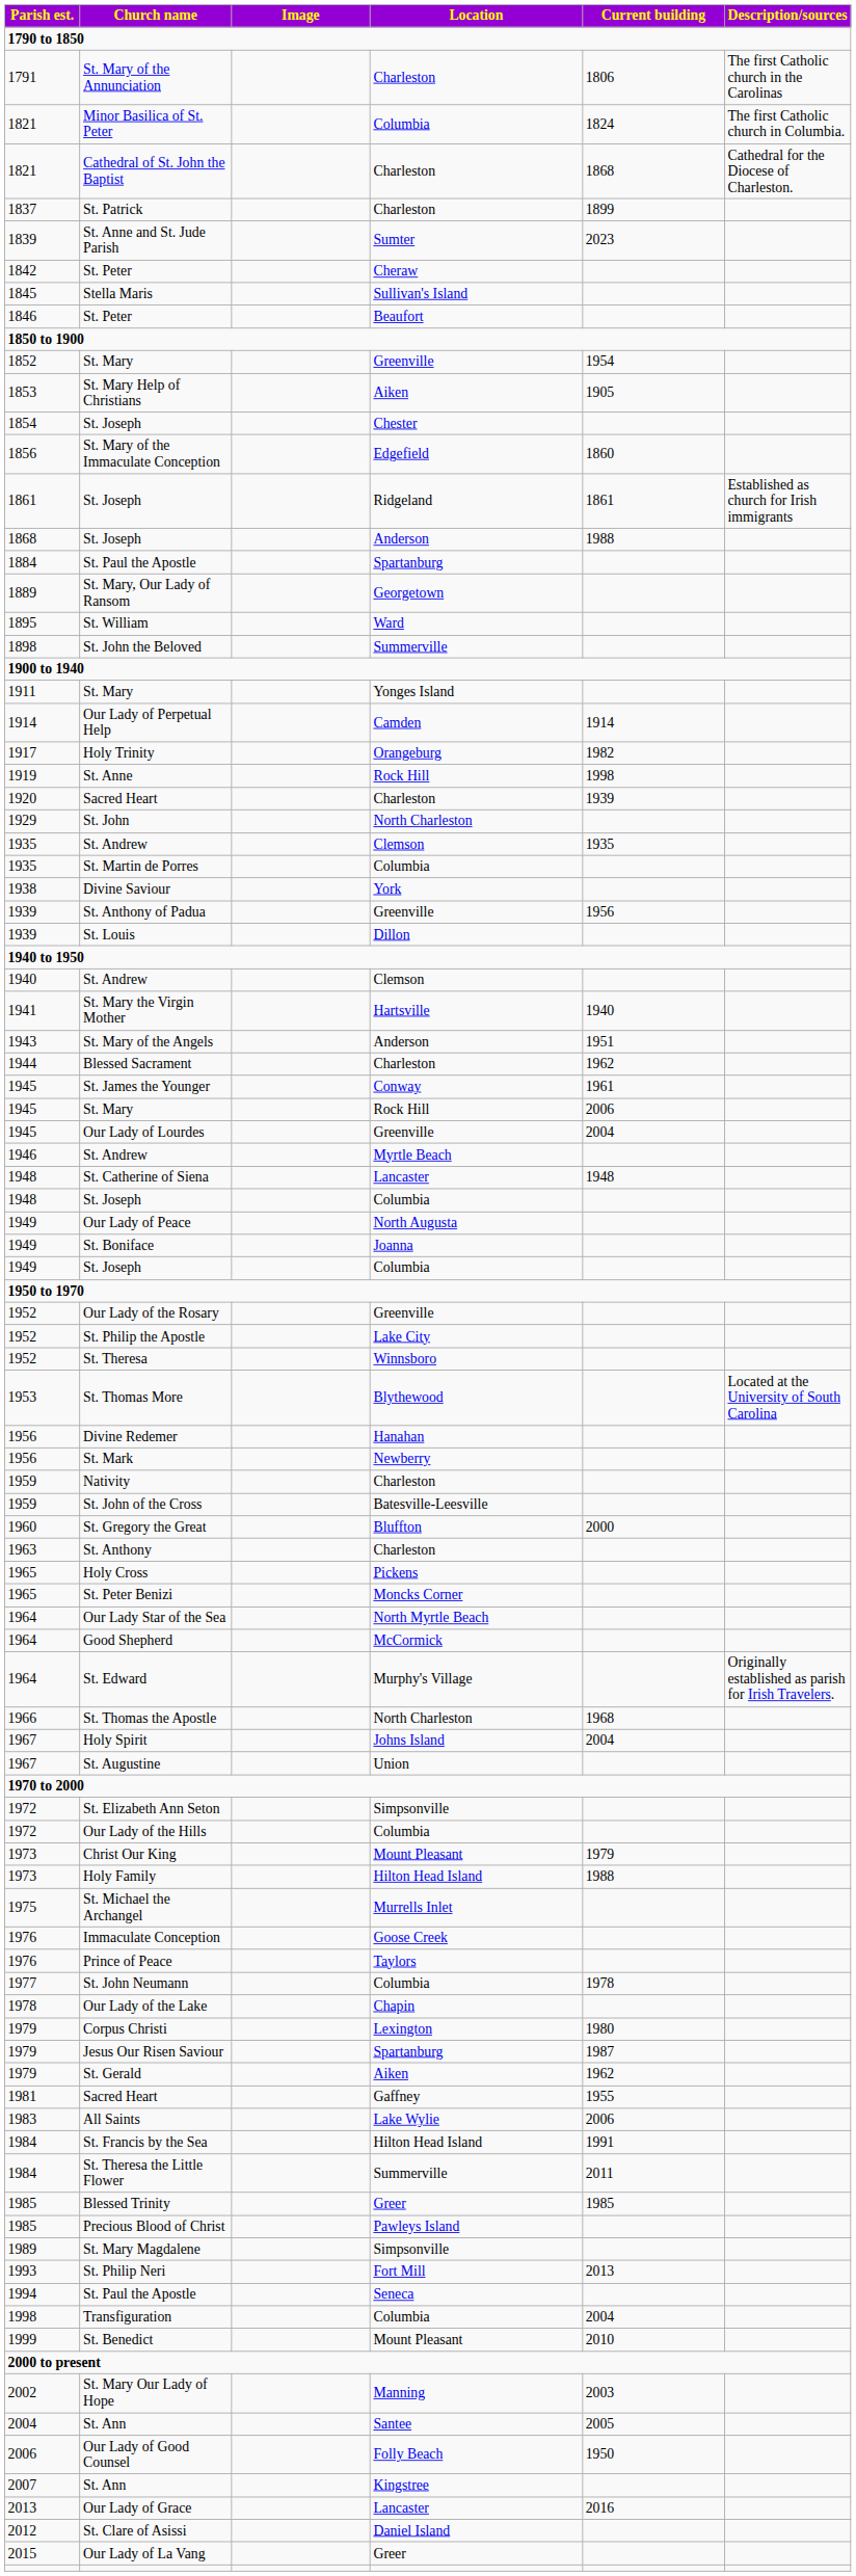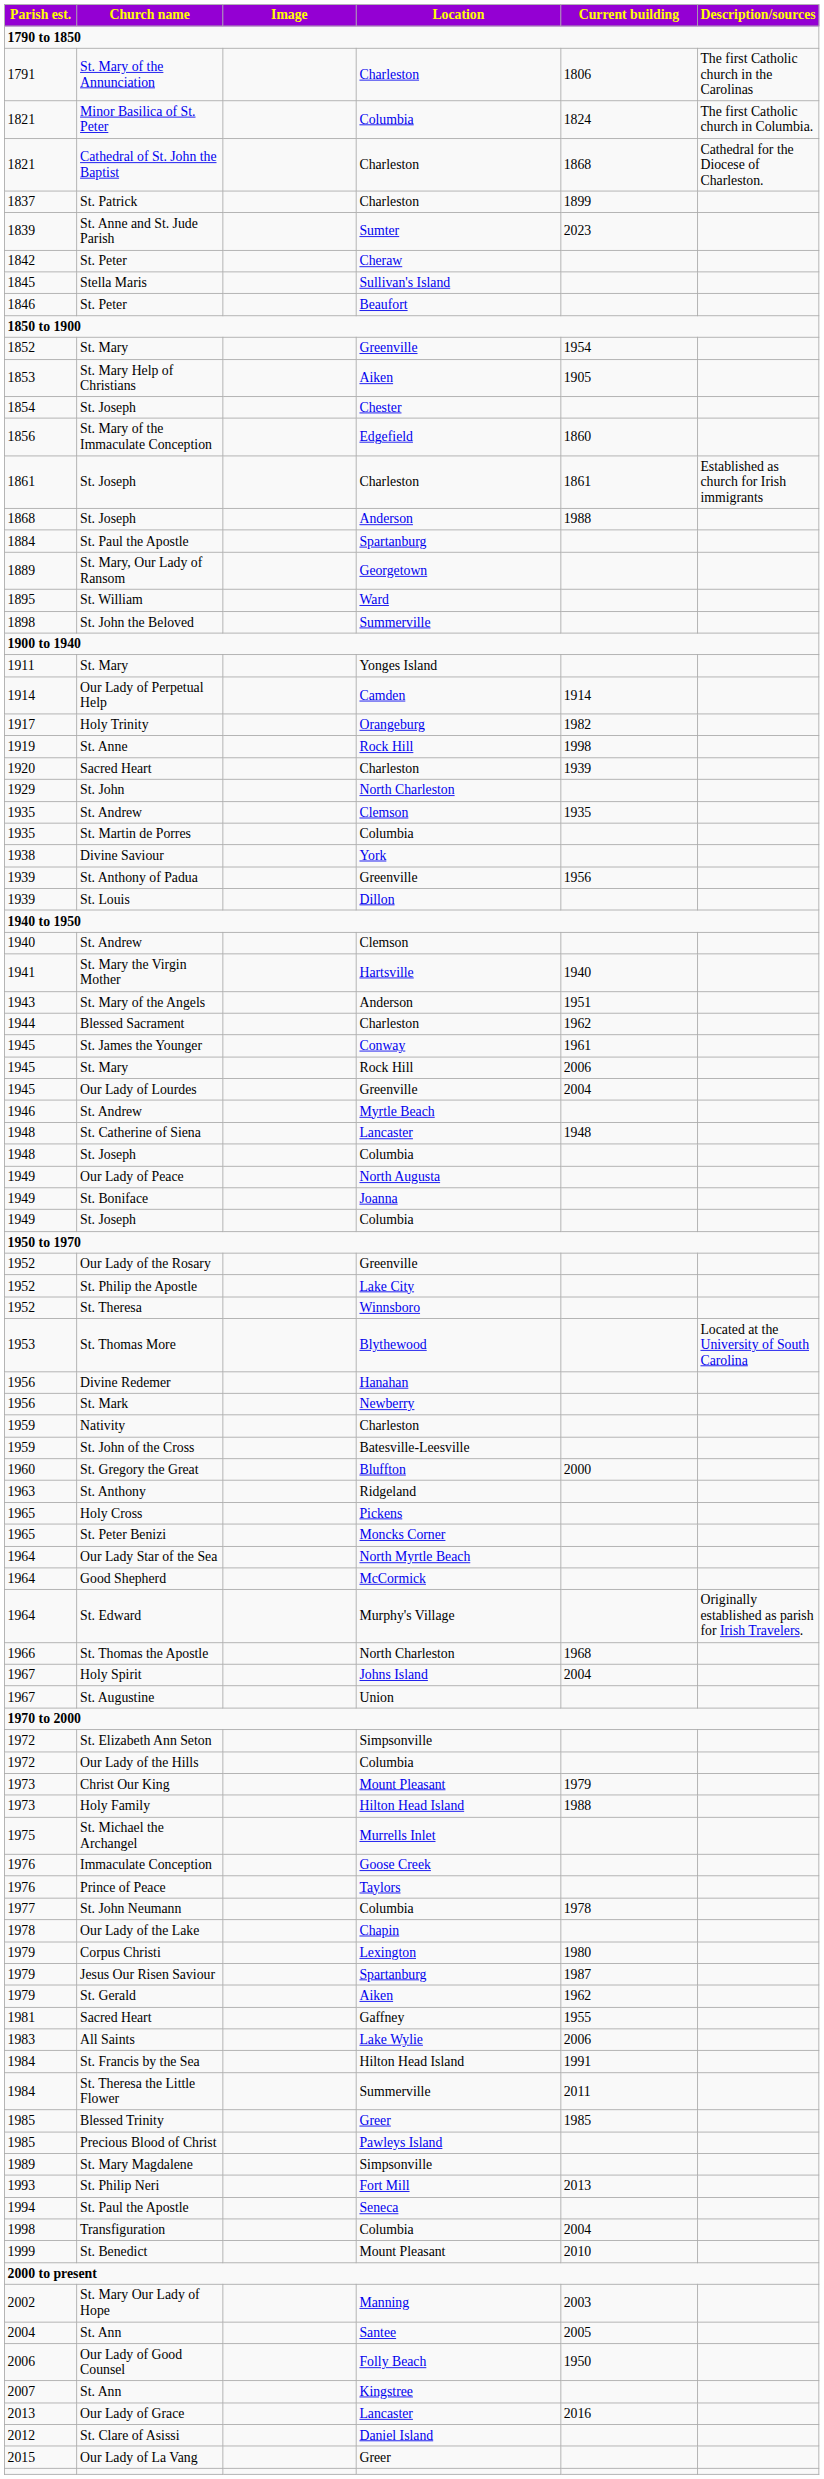 <table class="wikitable sortable" style="width:75%">
 <tr>
 <th style="background:darkviolet; color:yellow;" width="10%"><strong>Parish est.</strong></th>
 <th style="background:darkviolet; color:yellow;" width="20%"><strong>Church name</strong></th>
 <th style="background:darkviolet; color:yellow;" width="20%"><strong>Image</strong></th>
 <th style="background:darkviolet; color:yellow;" width="30%"><strong>Location</strong></th>
 <th style="background:darkviolet; color:yellow;" width="30%"><strong>Current building</strong></th>
 <th style="background:darkviolet; color:yellow;" width="10%"><strong>Description/sources</strong></th>
 </tr>
 <tr>
 <td colspan="6"><strong>1790 to 1850</strong></td>
 </tr>
 <tr>
 <td>1791</td>
 <td><a href='#'>St. Mary of the Annunciation</a></td>
 <td></td>
 <td><a href='#'>Charleston</a></td>
 <td>1806</td>
 <td>The first Catholic church in the Carolinas</td>
 </tr>
 <tr>
 <td>1821</td>
 <td><a href='#'>Minor Basilica of St. Peter</a></td>
 <td></td>
 <td><a href='#'>Columbia</a></td>
 <td>1824</td>
 <td>The first Catholic church in Columbia.</td>
 </tr>
 <tr>
 <td>1821</td>
 <td><a href='#'>Cathedral of St. John the Baptist</a></td>
 <td></td>
 <td>Charleston</td>
 <td>1868</td>
 <td>Cathedral for the Diocese of Charleston.</td>
 </tr>
 <tr>
 <td>1837</td>
 <td>St. Patrick</td>
 <td></td>
 <td>Charleston</td>
 <td>1899</td>
 <td></td>
 </tr>
 <tr>
 <td>1839</td>
 <td>St. Anne and St. Jude Parish</td>
 <td></td>
 <td><a href='#'>Sumter</a></td>
 <td>2023</td>
 <td></td>
 </tr>
 <tr>
 <td>1842</td>
 <td>St. Peter</td>
 <td></td>
 <td><a href='#'>Cheraw</a></td>
 <td></td>
 <td></td>
 </tr>
 <tr>
 <td>1845</td>
 <td>Stella Maris</td>
 <td></td>
 <td><a href='#'>Sullivan's Island</a></td>
 <td></td>
 <td></td>
 </tr>
 <tr>
 <td>1846</td>
 <td>St. Peter</td>
 <td></td>
 <td><a href='#'>Beaufort</a></td>
 <td></td>
 <td></td>
 </tr>
 <tr>
 <td colspan="6"><strong>1850 to 1900</strong></td>
 </tr>
 <tr>
 <td>1852</td>
 <td>St. Mary</td>
 <td></td>
 <td><a href='#'>Greenville</a></td>
 <td>1954</td>
 <td></td>
 </tr>
 <tr>
 <td>1853</td>
 <td>St. Mary Help of Christians</td>
 <td></td>
 <td><a href='#'>Aiken</a></td>
 <td>1905</td>
 <td></td>
 </tr>
 <tr>
 <td>1854</td>
 <td>St. Joseph</td>
 <td></td>
 <td><a href='#'>Chester</a></td>
 <td></td>
 <td></td>
 </tr>
 <tr>
 <td>1856</td>
 <td>St. Mary of the Immaculate Conception</td>
 <td></td>
 <td><a href='#'>Edgefield</a></td>
 <td>1860</td>
 <td></td>
 </tr>
 <tr>
 <td>1861</td>
 <td>St. Joseph</td>
 <td></td>
-<td>Ridgeland</td>
+<td>Charleston</td>
 <td>1861</td>
 <td>Established as church for Irish immigrants</td>
 </tr>
 <tr>
 <td>1868</td>
 <td>St. Joseph</td>
 <td></td>
 <td><a href='#'>Anderson</a></td>
 <td>1988</td>
 <td></td>
 </tr>
 <tr>
 <td>1884</td>
 <td>St. Paul the Apostle</td>
 <td></td>
 <td><a href='#'>Spartanburg</a></td>
 <td></td>
 <td></td>
 </tr>
 <tr>
 <td>1889</td>
 <td>St. Mary, Our Lady of Ransom</td>
 <td></td>
 <td><a href='#'>Georgetown</a></td>
 <td></td>
 <td></td>
 </tr>
 <tr>
 <td>1895</td>
 <td>St. William</td>
 <td></td>
 <td><a href='#'>Ward</a></td>
 <td></td>
 <td></td>
 </tr>
 <tr>
 <td>1898</td>
 <td>St. John the Beloved</td>
 <td></td>
 <td><a href='#'>Summerville</a></td>
 <td></td>
 <td></td>
 </tr>
 <tr>
 <td colspan="6"><strong>1900 to 1940</strong></td>
 </tr>
 <tr>
 <td>1911</td>
 <td>St. Mary</td>
 <td></td>
 <td>Yonges Island</td>
 <td></td>
 <td></td>
 </tr>
 <tr>
 <td>1914</td>
 <td>Our Lady of Perpetual Help</td>
 <td></td>
 <td><a href='#'>Camden</a></td>
 <td>1914</td>
 <td></td>
 </tr>
 <tr>
 <td>1917</td>
 <td>Holy Trinity</td>
 <td></td>
 <td><a href='#'>Orangeburg</a></td>
 <td>1982</td>
 <td></td>
 </tr>
 <tr>
 <td>1919</td>
 <td>St. Anne</td>
 <td></td>
 <td><a href='#'>Rock Hill</a></td>
 <td>1998</td>
 <td></td>
 </tr>
 <tr>
 <td>1920</td>
 <td>Sacred Heart</td>
 <td></td>
 <td>Charleston</td>
 <td>1939</td>
 <td></td>
 </tr>
 <tr>
 <td>1929</td>
 <td>St. John</td>
 <td></td>
 <td><a href='#'>North Charleston</a></td>
 <td></td>
 <td></td>
 </tr>
 <tr>
 <td>1935</td>
 <td>St. Andrew</td>
 <td></td>
 <td><a href='#'>Clemson</a></td>
 <td>1935</td>
 <td></td>
 </tr>
 <tr>
 <td>1935</td>
 <td>St. Martin de Porres</td>
 <td></td>
 <td>Columbia</td>
 <td></td>
 <td></td>
 </tr>
 <tr>
 <td>1938</td>
 <td>Divine Saviour</td>
 <td></td>
 <td><a href='#'>York</a></td>
 <td></td>
 <td></td>
 </tr>
 <tr>
 <td>1939</td>
 <td>St. Anthony of Padua</td>
 <td></td>
 <td>Greenville</td>
 <td>1956</td>
 <td></td>
 </tr>
 <tr>
 <td>1939</td>
 <td>St. Louis</td>
 <td></td>
 <td><a href='#'>Dillon</a></td>
 <td></td>
 <td></td>
 </tr>
 <tr>
 <td colspan="6"><strong>1940 to 1950</strong></td>
 </tr>
 <tr>
 <td>1940</td>
 <td>St. Andrew</td>
 <td></td>
 <td>Clemson</td>
 <td></td>
 <td></td>
 </tr>
 <tr>
 <td>1941</td>
 <td>St. Mary the Virgin Mother</td>
 <td></td>
 <td><a href='#'>Hartsville</a></td>
 <td>1940</td>
 <td></td>
 </tr>
 <tr>
 <td>1943</td>
 <td>St. Mary of the Angels</td>
 <td></td>
 <td>Anderson</td>
 <td>1951</td>
 <td></td>
 </tr>
 <tr>
 <td>1944</td>
 <td>Blessed Sacrament</td>
 <td></td>
 <td>Charleston</td>
 <td>1962</td>
 <td></td>
 </tr>
 <tr>
 <td>1945</td>
 <td>St. James the Younger</td>
 <td></td>
 <td><a href='#'>Conway</a></td>
 <td>1961</td>
 <td></td>
 </tr>
 <tr>
 <td>1945</td>
 <td>St. Mary</td>
 <td></td>
 <td>Rock Hill</td>
 <td>2006</td>
 <td></td>
 </tr>
 <tr>
 <td>1945</td>
 <td>Our Lady of Lourdes</td>
 <td></td>
 <td>Greenville</td>
 <td>2004</td>
 <td></td>
 </tr>
 <tr>
 <td>1946</td>
 <td>St. Andrew</td>
 <td></td>
 <td><a href='#'>Myrtle Beach</a></td>
 <td></td>
 <td></td>
 </tr>
 <tr>
 <td>1948</td>
 <td>St. Catherine of Siena</td>
 <td></td>
 <td><a href='#'>Lancaster</a></td>
 <td>1948</td>
 <td></td>
 </tr>
 <tr>
 <td>1948</td>
 <td>St. Joseph</td>
 <td></td>
 <td>Columbia</td>
 <td></td>
 <td></td>
 </tr>
 <tr>
 <td>1949</td>
 <td>Our Lady of Peace</td>
 <td></td>
 <td><a href='#'>North Augusta</a></td>
 <td></td>
 <td></td>
 </tr>
 <tr>
 <td>1949</td>
 <td>St. Boniface</td>
 <td></td>
 <td><a href='#'>Joanna</a></td>
 <td></td>
 <td></td>
 </tr>
 <tr>
 <td>1949</td>
 <td>St. Joseph</td>
 <td></td>
 <td>Columbia</td>
 <td></td>
 <td></td>
 </tr>
 <tr>
 <td colspan="6"><strong>1950 to 1970</strong></td>
 </tr>
 <tr>
 <td>1952</td>
 <td>Our Lady of the Rosary</td>
 <td></td>
 <td>Greenville</td>
 <td></td>
 <td></td>
 </tr>
 <tr>
 <td>1952</td>
 <td>St. Philip the Apostle</td>
 <td></td>
 <td><a href='#'>Lake City</a></td>
 <td></td>
 <td></td>
 </tr>
 <tr>
 <td>1952</td>
 <td>St. Theresa</td>
 <td></td>
 <td><a href='#'>Winnsboro</a></td>
 <td></td>
 <td></td>
 </tr>
 <tr>
 <td>1953</td>
 <td>St. Thomas More</td>
 <td></td>
 <td><a href='#'>Blythewood</a></td>
 <td></td>
 <td>Located at the <a href='#'>University of South Carolina</a></td>
 </tr>
 <tr>
 <td>1956</td>
 <td>Divine Redemer</td>
 <td></td>
 <td><a href='#'>Hanahan</a></td>
 <td></td>
 <td></td>
 </tr>
 <tr>
 <td>1956</td>
 <td>St. Mark</td>
 <td></td>
 <td><a href='#'>Newberry</a></td>
 <td></td>
 <td></td>
 </tr>
 <tr>
 <td>1959</td>
 <td>Nativity</td>
 <td></td>
 <td>Charleston</td>
 <td></td>
 <td></td>
 </tr>
 <tr>
 <td>1959</td>
 <td>St. John of the Cross</td>
 <td></td>
 <td>Batesville-Leesville</td>
 <td></td>
 <td></td>
 </tr>
 <tr>
 <td>1960</td>
 <td>St. Gregory the Great</td>
 <td></td>
 <td><a href='#'>Bluffton</a></td>
 <td>2000</td>
 <td></td>
 </tr>
 <tr>
 <td>1963</td>
 <td>St. Anthony</td>
 <td></td>
-<td>Charleston</td>
+<td>Ridgeland</td>
 <td></td>
 <td></td>
 </tr>
 <tr>
 <td>1965</td>
 <td>Holy Cross</td>
 <td></td>
 <td><a href='#'>Pickens</a></td>
 <td></td>
 <td></td>
 </tr>
 <tr>
 <td>1965</td>
 <td>St. Peter Benizi</td>
 <td></td>
 <td><a href='#'>Moncks Corner</a></td>
 <td></td>
 <td></td>
 </tr>
 <tr>
 <td>1964</td>
 <td>Our Lady Star of the Sea</td>
 <td></td>
 <td><a href='#'>North Myrtle Beach</a></td>
 <td></td>
 <td></td>
 </tr>
 <tr>
 <td>1964</td>
 <td>Good Shepherd</td>
 <td></td>
 <td><a href='#'>McCormick</a></td>
 <td></td>
 <td></td>
 </tr>
 <tr>
 <td>1964</td>
 <td>St. Edward</td>
 <td></td>
 <td>Murphy's Village</td>
 <td></td>
 <td>Originally established as parish for <a href='#'>Irish Travelers</a>.</td>
 </tr>
 <tr>
 <td>1966</td>
 <td>St. Thomas the Apostle</td>
 <td></td>
 <td>North Charleston</td>
 <td>1968</td>
 <td></td>
 </tr>
 <tr>
 <td>1967</td>
 <td>Holy Spirit</td>
 <td></td>
 <td><a href='#'>Johns Island</a></td>
 <td>2004</td>
 <td></td>
 </tr>
 <tr>
 <td>1967</td>
 <td>St. Augustine</td>
 <td></td>
 <td>Union</td>
 <td></td>
 <td></td>
 </tr>
 <tr>
 <td colspan="6"><strong>1970 to 2000</strong></td>
 </tr>
 <tr>
 <td>1972</td>
 <td>St. Elizabeth Ann Seton</td>
 <td></td>
 <td>Simpsonville</td>
 <td></td>
 <td></td>
 </tr>
 <tr>
 <td>1972</td>
 <td>Our Lady of the Hills</td>
 <td></td>
 <td>Columbia</td>
 <td></td>
 <td></td>
 </tr>
 <tr>
 <td>1973</td>
 <td>Christ Our King</td>
 <td></td>
 <td><a href='#'>Mount Pleasant</a></td>
 <td>1979</td>
 <td></td>
 </tr>
 <tr>
 <td>1973</td>
 <td>Holy Family</td>
 <td></td>
 <td><a href='#'>Hilton Head Island</a></td>
 <td>1988</td>
 <td></td>
 </tr>
 <tr>
 <td>1975</td>
 <td>St. Michael the Archangel</td>
 <td></td>
 <td><a href='#'>Murrells Inlet</a></td>
 <td></td>
 <td></td>
 </tr>
 <tr>
 <td>1976</td>
 <td>Immaculate Conception</td>
 <td></td>
 <td><a href='#'>Goose Creek</a></td>
 <td></td>
 <td></td>
 </tr>
 <tr>
 <td>1976</td>
 <td>Prince of Peace</td>
 <td></td>
 <td><a href='#'>Taylors</a></td>
 <td></td>
 <td></td>
 </tr>
 <tr>
 <td>1977</td>
 <td>St. John Neumann</td>
 <td></td>
 <td>Columbia</td>
 <td>1978</td>
 <td></td>
 </tr>
 <tr>
 <td>1978</td>
 <td>Our Lady of the Lake</td>
 <td></td>
 <td><a href='#'>Chapin</a></td>
 <td></td>
 <td></td>
 </tr>
 <tr>
 <td>1979</td>
 <td>Corpus Christi</td>
 <td></td>
 <td><a href='#'>Lexington</a></td>
 <td>1980</td>
 <td></td>
 </tr>
 <tr>
 <td>1979</td>
 <td>Jesus Our Risen Saviour</td>
 <td></td>
 <td><a href='#'>Spartanburg</a></td>
 <td>1987</td>
 <td></td>
 </tr>
 <tr>
 <td>1979</td>
 <td>St. Gerald</td>
 <td></td>
 <td><a href='#'>Aiken</a></td>
 <td>1962</td>
 <td></td>
 </tr>
 <tr>
 <td>1981</td>
 <td>Sacred Heart</td>
 <td></td>
 <td>Gaffney</td>
 <td>1955</td>
 <td></td>
 </tr>
 <tr>
 <td>1983</td>
 <td>All Saints</td>
 <td></td>
 <td><a href='#'>Lake Wylie</a></td>
 <td>2006</td>
 <td></td>
 </tr>
 <tr>
 <td>1984</td>
 <td>St. Francis by the Sea</td>
 <td></td>
 <td>Hilton Head Island</td>
 <td>1991</td>
 <td></td>
 </tr>
 <tr>
 <td>1984</td>
 <td>St. Theresa the Little Flower</td>
 <td></td>
 <td>Summerville</td>
 <td>2011</td>
 <td></td>
 </tr>
 <tr>
 <td>1985</td>
 <td>Blessed Trinity</td>
 <td></td>
 <td><a href='#'>Greer</a></td>
 <td>1985</td>
 <td></td>
 </tr>
 <tr>
 <td>1985</td>
 <td>Precious Blood of Christ</td>
 <td></td>
 <td><a href='#'>Pawleys Island</a></td>
 <td></td>
 <td></td>
 </tr>
 <tr>
 <td>1989</td>
 <td>St. Mary Magdalene</td>
 <td></td>
 <td>Simpsonville</td>
 <td></td>
 <td></td>
 </tr>
 <tr>
 <td>1993</td>
 <td>St. Philip Neri</td>
 <td></td>
 <td><a href='#'>Fort Mill</a></td>
 <td>2013</td>
 <td></td>
 </tr>
 <tr>
 <td>1994</td>
 <td>St. Paul the Apostle</td>
 <td></td>
 <td><a href='#'>Seneca</a></td>
 <td></td>
 <td></td>
 </tr>
 <tr>
 <td>1998</td>
 <td>Transfiguration</td>
 <td></td>
 <td>Columbia</td>
 <td>2004</td>
 <td></td>
 </tr>
 <tr>
 <td>1999</td>
 <td>St. Benedict</td>
 <td></td>
 <td>Mount Pleasant</td>
 <td>2010</td>
 <td></td>
 </tr>
 <tr>
 <td colspan="6"><strong>2000 to present</strong></td>
 </tr>
 <tr>
 <td>2002</td>
 <td>St. Mary Our Lady of Hope</td>
 <td></td>
 <td><a href='#'>Manning</a></td>
 <td>2003</td>
 <td></td>
 </tr>
 <tr>
 <td>2004</td>
 <td>St. Ann</td>
 <td></td>
 <td><a href='#'>Santee</a></td>
 <td>2005</td>
 <td></td>
 </tr>
 <tr>
 <td>2006</td>
 <td>Our Lady of Good Counsel</td>
 <td></td>
 <td><a href='#'>Folly Beach</a></td>
 <td>1950</td>
 <td></td>
 </tr>
 <tr>
 <td>2007</td>
 <td>St. Ann</td>
 <td></td>
 <td><a href='#'>Kingstree</a></td>
 <td></td>
 <td></td>
 </tr>
 <tr>
 <td>2013</td>
 <td>Our Lady of Grace</td>
 <td></td>
 <td><a href='#'>Lancaster</a></td>
 <td>2016</td>
 <td></td>
 </tr>
 <tr>
 <td>2012</td>
 <td>St. Clare of Asissi</td>
 <td></td>
 <td><a href='#'>Daniel Island</a></td>
 <td></td>
 <td></td>
 </tr>
 <tr>
 <td>2015</td>
 <td>Our Lady of La Vang</td>
 <td></td>
 <td>Greer</td>
 <td></td>
 <td></td>
 </tr>
 <tr>
 <td></td>
 <td></td>
 <td></td>
 <td></td>
 <td></td>
 <td></td>
 </tr>
 </table>
